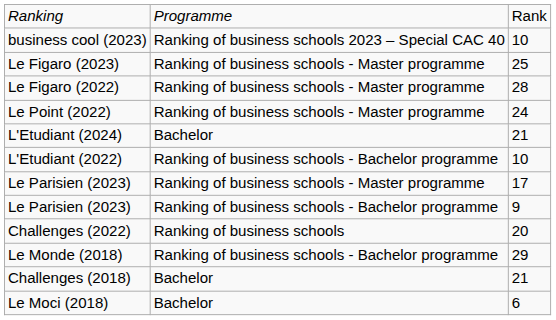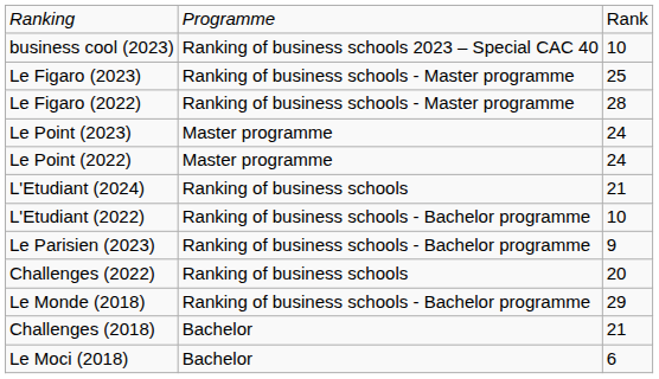 <table class="wikitable">
 <tr>
 <td><em>Ranking</em></td>
 <td><em>Programme</em></td>
 <td>Rank</td>
 </tr>
 <tr>
 <td>business cool (2023)</td>
 <td>Ranking of business schools 2023 – Special CAC 40</td>
 <td>10</td>
 </tr>
 <tr>
 <td>Le Figaro (2023)</td>
 <td>Ranking of business schools - Master programme</td>
 <td>25</td>
 </tr>
 <tr>
 <td>Le Figaro (2022)</td>
 <td>Ranking of business schools - Master programme</td>
 <td>28</td>
 </tr>
 <tr>
+<td>Le Point (2023)</td>
+<td>Master programme</td>
+<td>24</td>
+</tr>
+<tr>
 <td>Le Point (2022)</td>
-<td>Ranking of business schools - Master programme</td>
+<td>Master programme</td>
 <td>24</td>
 </tr>
 <tr>
 <td>L'Etudiant (2024)</td>
-<td>Bachelor</td>
+<td>Ranking of business schools</td>
 <td>21</td>
 </tr>
 <tr>
 <td>L'Etudiant (2022)</td>
 <td>Ranking of business schools - Bachelor programme</td>
 <td>10</td>
-</tr>
-<tr>
-<td>Le Parisien (2023)</td>
-<td>Ranking of business schools - Master programme</td>
-<td>17</td>
 </tr>
 <tr>
 <td>Le Parisien (2023)</td>
 <td>Ranking of business schools - Bachelor programme</td>
 <td>9</td>
 </tr>
 <tr>
 <td>Challenges (2022)</td>
 <td>Ranking of business schools</td>
 <td>20</td>
 </tr>
 <tr>
 <td>Le Monde (2018)</td>
 <td>Ranking of business schools - Bachelor programme</td>
 <td>29</td>
 </tr>
 <tr>
 <td>Challenges (2018)</td>
 <td>Bachelor</td>
 <td>21</td>
 </tr>
 <tr>
 <td>Le Moci (2018)</td>
 <td>Bachelor</td>
 <td>6</td>
 </tr>
 </table>
